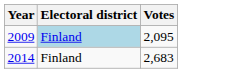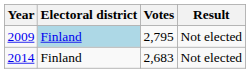 <table class="wikitable">
 <tr>
 <th>Year</th>
 <th>Electoral district</th>
 <th>Votes</th>
+<th>Result</th>
 </tr>
 <tr>
 <td><a href='#'>2009</a></td>
 <td style="background: lightblue;"><a href='#'>Finland</a></td>
-<td>2,095</td>
+<td>2,795</td>
+<td>Not elected</td>
 </tr>
 <tr>
 <td><a href='#'>2014</a></td>
 <td>Finland</td>
 <td>2,683</td>
+<td>Not elected</td>
 </tr>
 </table>
